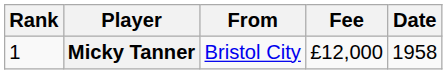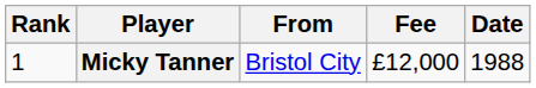 <table class="wikitable plainrowheaders">
 <tr>
 <th scope=col>Rank</th>
 <th scope=col>Player</th>
 <th scope=col>From</th>
 <th scope=col>Fee</th>
 <th scope=col>Date</th>
 </tr>
 <tr>
 <td>1</td>
 <th scope=row> Micky Tanner</th>
 <td> <a href='#'>Bristol City</a></td>
 <td>£12,000</td>
-<td>1958</td>
+<td>1988</td>
 </tr>
 </table>
